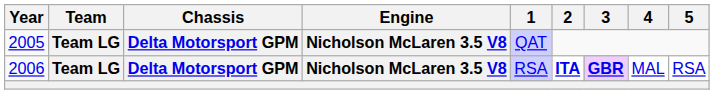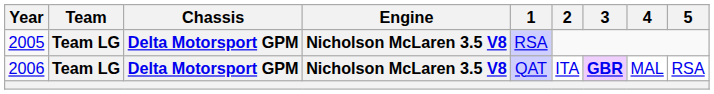 <table class="wikitable" style="text-align:center; font-size:85%">
 <tr>
 <th>Year</th>
 <th>Team</th>
 <th>Chassis</th>
 <th>Engine</th>
 <th>1</th>
 <th>2</th>
 <th>3</th>
 <th>4</th>
 <th>5</th>
 </tr>
 <tr>
 <td><a href='#'>2005</a></td>
 <th nowrap>Team LG</th>
 <th nowrap><a href='#'>Delta Motorsport</a> GPM</th>
 <th nowrap>Nicholson McLaren 3.5 <a href='#'>V8</a></th>
-<td style="background:#cfcfff;"><a href='#'>QAT</a><br></td>
+<td style="background:#cfcfff;"><a href='#'>RSA</a><br></td>
 <td colspan=4></td>
 </tr>
 <tr>
 <td><a href='#'>2006</a></td>
 <th nowrap>Team LG</th>
 <th nowrap><a href='#'>Delta Motorsport</a> GPM</th>
 <th nowrap>Nicholson McLaren 3.5 <a href='#'>V8</a></th>
-<td style="background:#cfcfff;"><a href='#'>RSA</a><br></td>
-<td style="background:#ffffff;"><strong><a href='#'>ITA</a><br></strong></td>
+<td style="background:#cfcfff;"><a href='#'>QAT</a><br></td>
+<td style="background:#ffffff;"><a href='#'>ITA</a><br></td>
 <td style="background:#efcfff;"><strong><a href='#'>GBR</a><br></strong></td>
 <td style="background:#ffffff;"><a href='#'>MAL</a><br></td>
 <td style="background:#ffffff;"><a href='#'>RSA</a><br></td>
 </tr>
 <tr>
 <th colspan="9"></th>
 </tr>
 </table>
